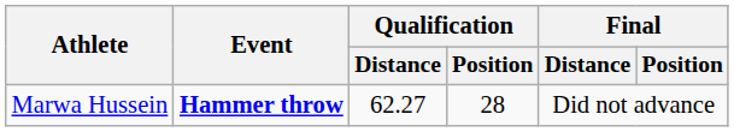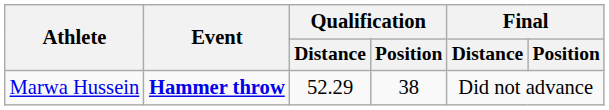 <table class=wikitable style="font-size:90%">
 <tr>
 <th rowspan="2">Athlete</th>
 <th rowspan="2">Event</th>
 <th colspan="2">Qualification</th>
 <th colspan="2">Final</th>
 </tr>
 <tr style="font-size:95%">
 <th>Distance</th>
 <th>Position</th>
 <th>Distance</th>
 <th>Position</th>
 </tr>
 <tr align=center>
 <td align=left><a href='#'>Marwa Hussein</a></td>
 <td align=left><strong><a href='#'>Hammer throw</a></strong></td>
-<td>62.27</td>
-<td>28</td>
+<td>52.29</td>
+<td>38</td>
 <td colspan=2>Did not advance</td>
 </tr>
 </table>
